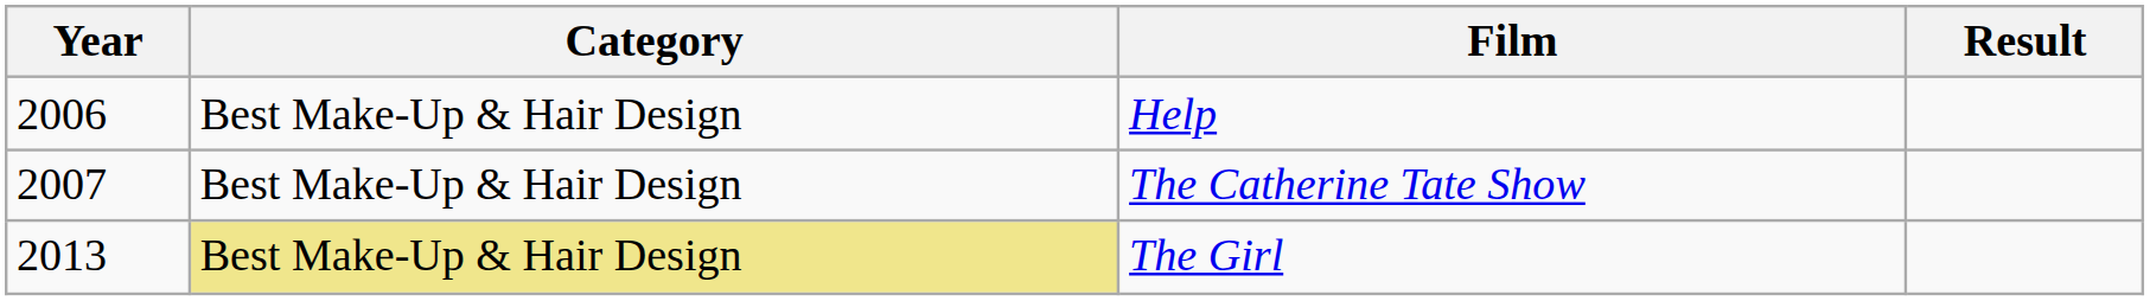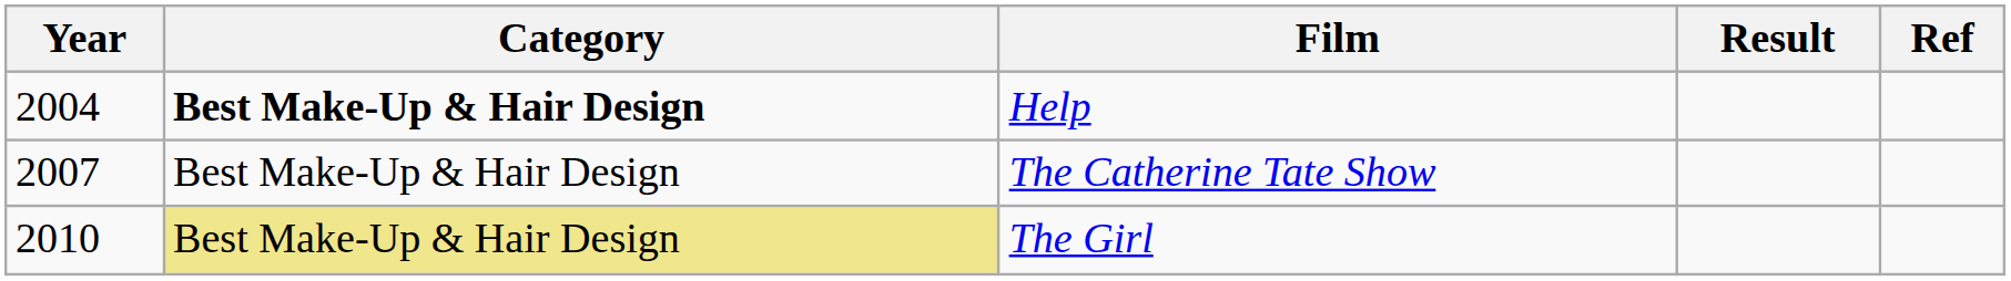 <table width="60%" class="wikitable">
 <tr>
 <th>Year</th>
 <th>Category</th>
 <th>Film</th>
 <th>Result</th>
+<th>Ref</th>
 </tr>
 <tr>
-<td>2006</td>
-<td>Best Make-Up & Hair Design</td>
+<td>2004</td>
+<td><strong>Best Make-Up & Hair Design</strong></td>
 <td><em><a href='#'>Help</a></em></td>
+<td></td>
 <td></td>
 </tr>
 <tr>
 <td>2007</td>
 <td>Best Make-Up & Hair Design</td>
 <td><em><a href='#'>The Catherine Tate Show</a></em></td>
 <td></td>
+<td></td>
 </tr>
 <tr>
-<td>2013</td>
+<td>2010</td>
 <td style="background: khaki;">Best Make-Up & Hair Design</td>
 <td><em><a href='#'>The Girl</a></em></td>
 <td></td>
+<td></td>
 </tr>
 </table>
